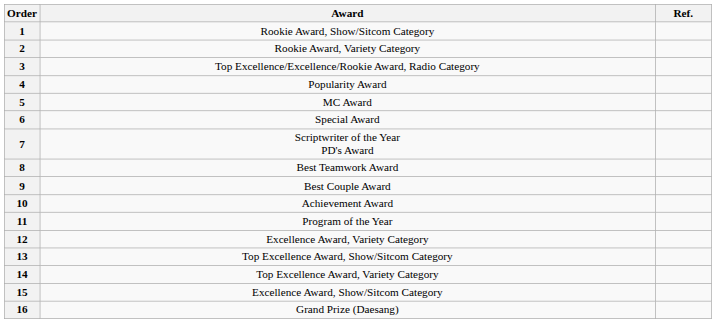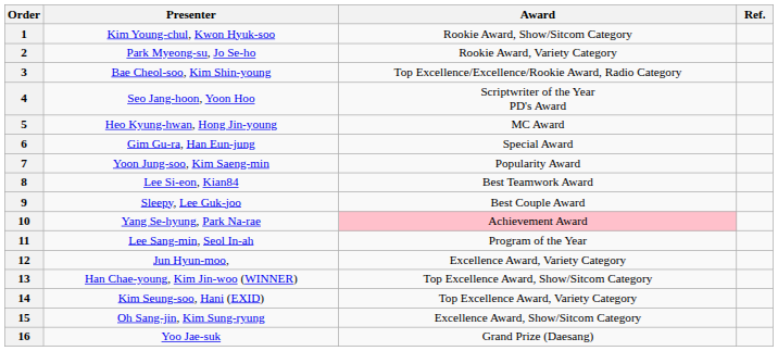 <table class="wikitable" style="text-align:center; width:80%;">
 <tr>
 <th width="5%">Order</th>
+<th>Presenter</th>
 <th>Award</th>
 <th>Ref.</th>
 </tr>
 <tr>
 <th>1</th>
+<td><a href='#'>Kim Young-chul</a>, <a href='#'>Kwon Hyuk-soo</a></td>
 <td>Rookie Award, Show/Sitcom Category</td>
 <td></td>
 </tr>
 <tr>
 <th>2</th>
+<td><a href='#'>Park Myeong-su</a>, <a href='#'>Jo Se-ho</a></td>
 <td>Rookie Award, Variety Category</td>
 <td></td>
 </tr>
 <tr>
 <th>3</th>
+<td><a href='#'>Bae Cheol-soo</a>, <a href='#'>Kim Shin-young</a></td>
 <td>Top Excellence/Excellence/Rookie Award, Radio Category</td>
 <td></td>
 </tr>
 <tr>
 <th>4</th>
-<td>Popularity Award</td>
+<td><a href='#'>Seo Jang-hoon</a>, <a href='#'>Yoon Hoo</a></td>
+<td>Scriptwriter of the Year<br>PD's Award</td>
 <td></td>
 </tr>
 <tr>
 <th>5</th>
+<td><a href='#'>Heo Kyung-hwan</a>, <a href='#'>Hong Jin-young</a></td>
 <td>MC Award</td>
 <td></td>
 </tr>
 <tr>
 <th>6</th>
+<td><a href='#'>Gim Gu-ra</a>, <a href='#'>Han Eun-jung</a></td>
 <td>Special Award</td>
 <td></td>
 </tr>
 <tr>
 <th>7</th>
-<td>Scriptwriter of the Year<br>PD's Award</td>
+<td><a href='#'>Yoon Jung-soo</a>, <a href='#'>Kim Saeng-min</a></td>
+<td>Popularity Award</td>
 <td></td>
 </tr>
 <tr>
 <th>8</th>
+<td><a href='#'>Lee Si-eon</a>, <a href='#'>Kian84</a></td>
 <td>Best Teamwork Award</td>
 <td></td>
 </tr>
 <tr>
 <th>9</th>
+<td><a href='#'>Sleepy</a>, <a href='#'>Lee Guk-joo</a></td>
 <td>Best Couple Award</td>
 <td></td>
 </tr>
 <tr>
 <th>10</th>
-<td>Achievement Award</td>
+<td><a href='#'>Yang Se-hyung</a>, <a href='#'>Park Na-rae</a></td>
+<td style="background: pink;">Achievement Award</td>
 <td></td>
 </tr>
 <tr>
 <th>11</th>
+<td><a href='#'>Lee Sang-min</a>, <a href='#'>Seol In-ah</a></td>
 <td>Program of the Year</td>
 <td></td>
 </tr>
 <tr>
 <th>12</th>
+<td><a href='#'>Jun Hyun-moo</a>, </td>
 <td>Excellence Award, Variety Category</td>
 <td></td>
 </tr>
 <tr>
 <th>13</th>
+<td><a href='#'>Han Chae-young</a>, <a href='#'>Kim Jin-woo</a> (<a href='#'>WINNER</a>)</td>
 <td>Top Excellence Award, Show/Sitcom Category</td>
 <td></td>
 </tr>
 <tr>
 <th>14</th>
+<td><a href='#'>Kim Seung-soo</a>, <a href='#'>Hani</a> (<a href='#'>EXID</a>)</td>
 <td>Top Excellence Award, Variety Category</td>
 <td></td>
 </tr>
 <tr>
 <th>15</th>
+<td><a href='#'>Oh Sang-jin</a>, <a href='#'>Kim Sung-ryung</a></td>
 <td>Excellence Award, Show/Sitcom Category</td>
 <td></td>
 </tr>
 <tr>
 <th>16</th>
+<td><a href='#'>Yoo Jae-suk</a></td>
 <td>Grand Prize (Daesang)</td>
 <td></td>
 </tr>
 </table>
